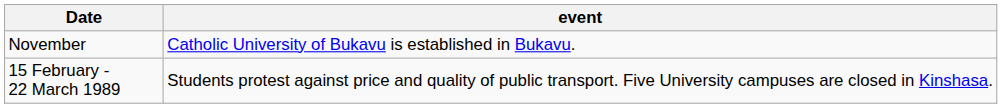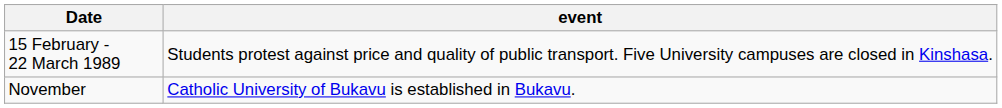 <table class=wikitable>
 <tr>
 <th style="width:9em">Date</th>
 <th>event</th>
 </tr>
 <tr>
+<td>15 February -<br> 22 March 1989</td>
+<td>Students protest against price and quality of public transport. Five University campuses are closed in <a href='#'>Kinshasa</a>.</td>
+</tr>
+<tr>
 <td 2>November</td>
 <td><a href='#'>Catholic University of Bukavu</a> is established in <a href='#'>Bukavu</a>.</td>
 </tr>
-<tr>
-<td>15 February -<br> 22 March 1989</td>
-<td>Students protest against price and quality of public transport. Five University campuses are closed in <a href='#'>Kinshasa</a>.</td>
-</tr>
 </table>
